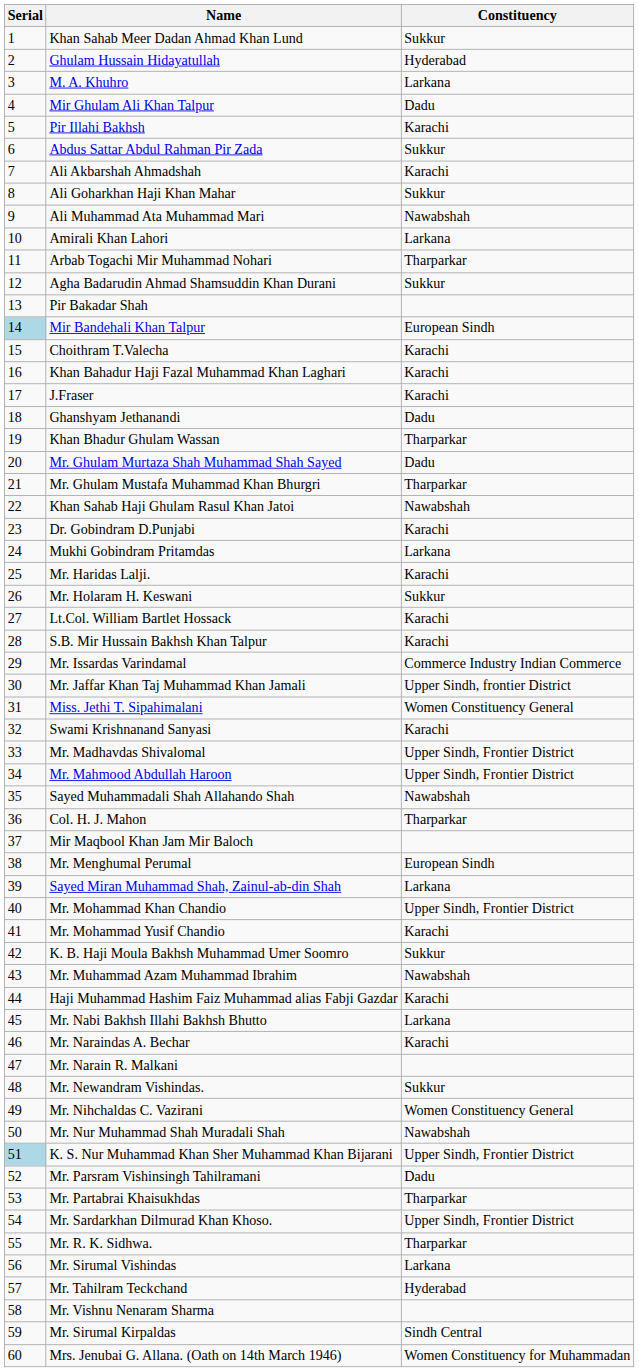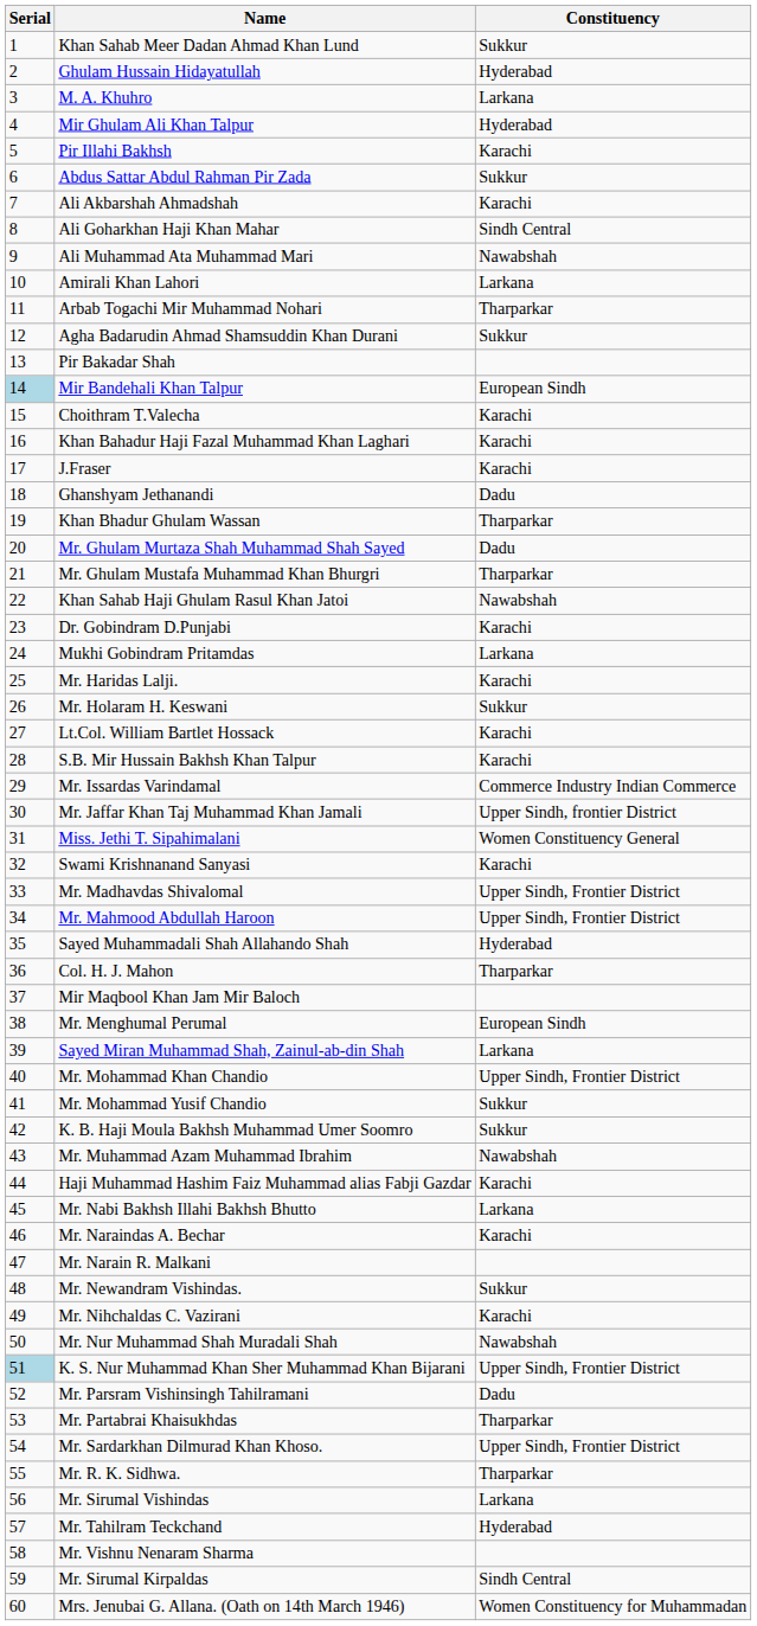 <table class="wikitable">
 <tr>
 <th>Serial</th>
 <th>Name</th>
 <th>Constituency</th>
 </tr>
 <tr>
 <td>1</td>
 <td>Khan Sahab Meer Dadan Ahmad Khan Lund</td>
 <td>Sukkur</td>
 </tr>
 <tr>
 <td>2</td>
 <td><a href='#'>Ghulam Hussain Hidayatullah</a></td>
 <td>Hyderabad</td>
 </tr>
 <tr>
 <td>3</td>
 <td><a href='#'>M. A. Khuhro</a></td>
 <td>Larkana</td>
 </tr>
 <tr>
 <td>4</td>
 <td><a href='#'>Mir Ghulam Ali Khan Talpur</a></td>
-<td>Dadu</td>
+<td>Hyderabad</td>
 </tr>
 <tr>
 <td>5</td>
 <td><a href='#'>Pir Illahi Bakhsh</a></td>
 <td>Karachi</td>
 </tr>
 <tr>
 <td>6</td>
 <td><a href='#'>Abdus Sattar Abdul Rahman Pir Zada</a></td>
 <td>Sukkur</td>
 </tr>
 <tr>
 <td>7</td>
 <td>Ali Akbarshah Ahmadshah</td>
 <td>Karachi</td>
 </tr>
 <tr>
 <td>8</td>
 <td>Ali Goharkhan Haji Khan Mahar</td>
-<td>Sukkur</td>
+<td>Sindh Central</td>
 </tr>
 <tr>
 <td>9</td>
 <td>Ali Muhammad Ata Muhammad Mari</td>
 <td>Nawabshah</td>
 </tr>
 <tr>
 <td>10</td>
 <td>Amirali Khan Lahori</td>
 <td>Larkana</td>
 </tr>
 <tr>
 <td>11</td>
 <td>Arbab Togachi Mir Muhammad Nohari</td>
 <td>Tharparkar</td>
 </tr>
 <tr>
 <td>12</td>
 <td>Agha Badarudin Ahmad Shamsuddin Khan Durani</td>
 <td>Sukkur</td>
 </tr>
 <tr>
 <td>13</td>
 <td>Pir Bakadar Shah</td>
 </tr>
 <tr>
 <td style="background: lightblue;">14</td>
 <td><a href='#'>Mir Bandehali Khan Talpur</a></td>
 <td>European Sindh</td>
 </tr>
 <tr>
 <td>15</td>
 <td>Choithram T.Valecha</td>
 <td>Karachi</td>
 </tr>
 <tr>
 <td>16</td>
 <td>Khan Bahadur Haji Fazal Muhammad Khan Laghari</td>
 <td>Karachi</td>
 </tr>
 <tr>
 <td>17</td>
 <td>J.Fraser</td>
 <td>Karachi</td>
 </tr>
 <tr>
 <td>18</td>
 <td>Ghanshyam Jethanandi</td>
 <td>Dadu</td>
 </tr>
 <tr>
 <td>19</td>
 <td>Khan Bhadur Ghulam Wassan</td>
 <td>Tharparkar</td>
 </tr>
 <tr>
 <td>20</td>
 <td><a href='#'>Mr. Ghulam Murtaza Shah Muhammad Shah Sayed</a></td>
 <td>Dadu</td>
 </tr>
 <tr>
 <td>21</td>
 <td>Mr. Ghulam Mustafa Muhammad Khan Bhurgri</td>
 <td>Tharparkar</td>
 </tr>
 <tr>
 <td>22</td>
 <td>Khan Sahab Haji Ghulam Rasul Khan Jatoi</td>
 <td>Nawabshah</td>
 </tr>
 <tr>
 <td>23</td>
 <td>Dr. Gobindram D.Punjabi</td>
 <td>Karachi</td>
 </tr>
 <tr>
 <td>24</td>
 <td>Mukhi Gobindram Pritamdas</td>
 <td>Larkana</td>
 </tr>
 <tr>
 <td>25</td>
 <td>Mr. Haridas Lalji.</td>
 <td>Karachi</td>
 </tr>
 <tr>
 <td>26</td>
 <td>Mr. Holaram H. Keswani</td>
 <td>Sukkur</td>
 </tr>
 <tr>
 <td>27</td>
 <td>Lt.Col. William Bartlet Hossack</td>
 <td>Karachi</td>
 </tr>
 <tr>
 <td>28</td>
 <td>S.B. Mir Hussain Bakhsh Khan Talpur</td>
 <td>Karachi</td>
 </tr>
 <tr>
 <td>29</td>
 <td>Mr. Issardas Varindamal</td>
 <td>Commerce Industry Indian Commerce</td>
 </tr>
 <tr>
 <td>30</td>
 <td>Mr. Jaffar Khan Taj Muhammad Khan Jamali</td>
 <td>Upper Sindh, frontier District</td>
 </tr>
 <tr>
 <td>31</td>
 <td><a href='#'>Miss. Jethi T. Sipahimalani</a></td>
 <td>Women Constituency General</td>
 </tr>
 <tr>
 <td>32</td>
 <td>Swami Krishnanand Sanyasi</td>
 <td>Karachi</td>
 </tr>
 <tr>
 <td>33</td>
 <td>Mr. Madhavdas Shivalomal</td>
 <td>Upper Sindh, Frontier District</td>
 </tr>
 <tr>
 <td>34</td>
 <td><a href='#'>Mr. Mahmood Abdullah Haroon</a></td>
 <td>Upper Sindh, Frontier District</td>
 </tr>
 <tr>
 <td>35</td>
 <td>Sayed Muhammadali Shah Allahando Shah</td>
-<td>Nawabshah</td>
+<td>Hyderabad</td>
 </tr>
 <tr>
 <td>36</td>
 <td>Col. H. J. Mahon</td>
 <td>Tharparkar</td>
 </tr>
 <tr>
 <td>37</td>
 <td>Mir Maqbool Khan Jam Mir Baloch</td>
 <td></td>
 </tr>
 <tr>
 <td>38</td>
 <td>Mr. Menghumal Perumal</td>
 <td>European Sindh</td>
 </tr>
 <tr>
 <td>39</td>
 <td><a href='#'>Sayed Miran Muhammad Shah, Zainul-ab-din Shah</a></td>
 <td>Larkana</td>
 </tr>
 <tr>
 <td>40</td>
 <td>Mr. Mohammad Khan Chandio</td>
 <td>Upper Sindh, Frontier District</td>
 </tr>
 <tr>
 <td>41</td>
 <td>Mr. Mohammad Yusif Chandio</td>
-<td>Karachi</td>
+<td>Sukkur</td>
 </tr>
 <tr>
 <td>42</td>
 <td>K. B. Haji Moula Bakhsh Muhammad Umer Soomro</td>
 <td>Sukkur</td>
 </tr>
 <tr>
 <td>43</td>
 <td>Mr. Muhammad Azam Muhammad Ibrahim</td>
 <td>Nawabshah</td>
 </tr>
 <tr>
 <td>44</td>
 <td>Haji Muhammad Hashim Faiz Muhammad alias Fabji Gazdar</td>
 <td>Karachi</td>
 </tr>
 <tr>
 <td>45</td>
 <td>Mr. Nabi Bakhsh Illahi Bakhsh Bhutto</td>
 <td>Larkana</td>
 </tr>
 <tr>
 <td>46</td>
 <td>Mr. Naraindas A. Bechar</td>
 <td>Karachi</td>
 </tr>
 <tr>
 <td>47</td>
 <td>Mr. Narain R. Malkani</td>
 <td></td>
 </tr>
 <tr>
 <td>48</td>
 <td>Mr. Newandram Vishindas.</td>
 <td>Sukkur</td>
 </tr>
 <tr>
 <td>49</td>
 <td>Mr. Nihchaldas C. Vazirani</td>
-<td>Women Constituency General</td>
+<td>Karachi</td>
 </tr>
 <tr>
 <td>50</td>
 <td>Mr. Nur Muhammad Shah Muradali Shah</td>
 <td>Nawabshah</td>
 </tr>
 <tr>
 <td style="background: lightblue;">51</td>
 <td>K. S. Nur Muhammad Khan Sher Muhammad Khan Bijarani</td>
 <td>Upper Sindh, Frontier District</td>
 </tr>
 <tr>
 <td>52</td>
 <td>Mr. Parsram Vishinsingh Tahilramani</td>
 <td>Dadu</td>
 </tr>
 <tr>
 <td>53</td>
 <td>Mr. Partabrai Khaisukhdas</td>
 <td>Tharparkar</td>
 </tr>
 <tr>
 <td>54</td>
 <td>Mr. Sardarkhan Dilmurad Khan Khoso.</td>
 <td>Upper Sindh, Frontier District</td>
 </tr>
 <tr>
 <td>55</td>
 <td>Mr. R. K. Sidhwa.</td>
 <td>Tharparkar</td>
 </tr>
 <tr>
 <td>56</td>
 <td>Mr. Sirumal Vishindas</td>
 <td>Larkana</td>
 </tr>
 <tr>
 <td>57</td>
 <td>Mr. Tahilram Teckchand</td>
 <td>Hyderabad</td>
 </tr>
 <tr>
 <td>58</td>
 <td>Mr. Vishnu Nenaram Sharma</td>
 <td></td>
 </tr>
 <tr>
 <td>59</td>
 <td>Mr. Sirumal Kirpaldas</td>
 <td>Sindh Central</td>
 </tr>
 <tr>
 <td>60</td>
 <td>Mrs. Jenubai G. Allana. (Oath on 14th March 1946)</td>
 <td>Women Constituency for Muhammadan</td>
 </tr>
 </table>
